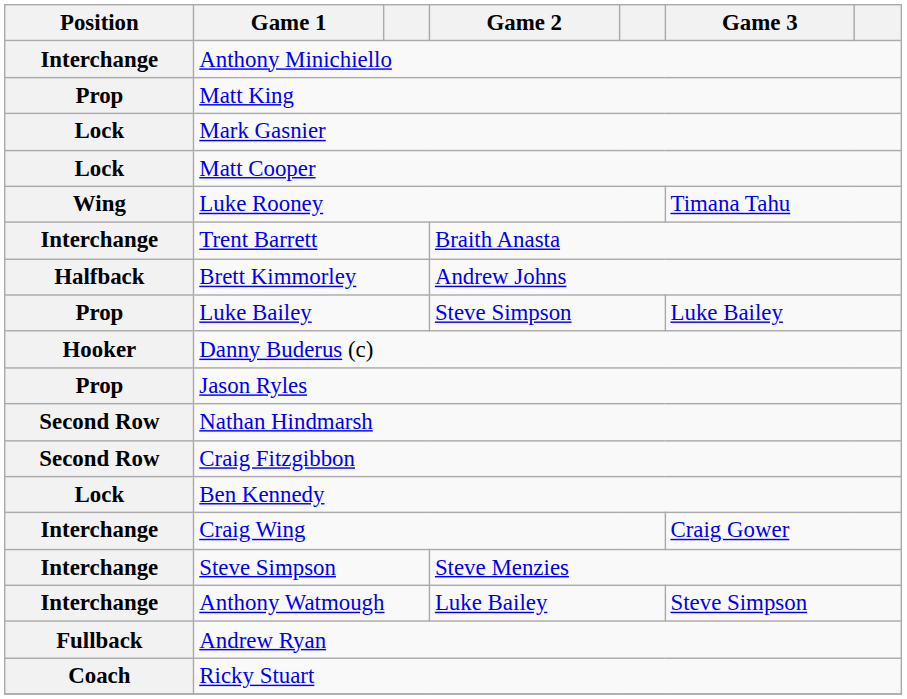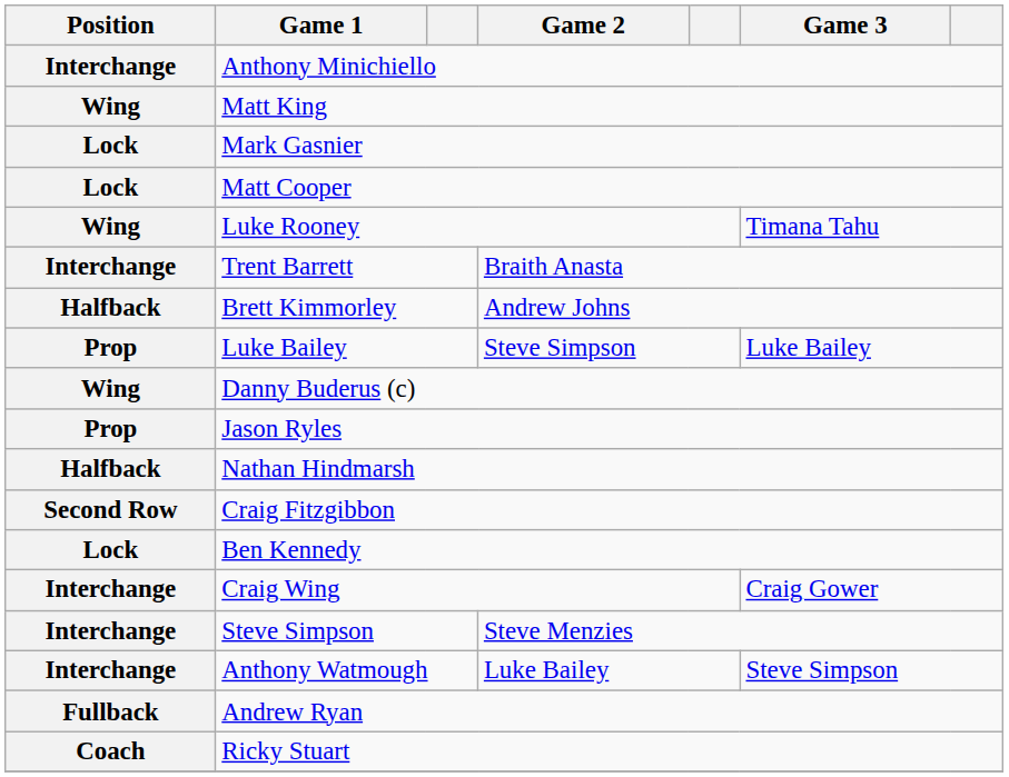 <table class="wikitable">
 <tr>
 <th width="125">Position</th>
 <th width="125">Game 1</th>
 <th width="25"></th>
 <th width="125">Game 2</th>
 <th width="25"></th>
 <th width="125">Game 3</th>
 <th width="25"></th>
 </tr>
 <tr>
 <th>Interchange</th>
 <td colspan="6"> <a href='#'>Anthony Minichiello</a></td>
 </tr>
 <tr>
-<th>Prop</th>
+<th>Wing</th>
 <td colspan="6"> <a href='#'>Matt King</a></td>
 </tr>
 <tr>
 <th>Lock</th>
 <td colspan="6"> <a href='#'>Mark Gasnier</a></td>
 </tr>
 <tr>
 <th>Lock</th>
 <td colspan="6"> <a href='#'>Matt Cooper</a></td>
 </tr>
 <tr>
 <th>Wing</th>
 <td colspan="4"> <a href='#'>Luke Rooney</a></td>
 <td colspan="2"> <a href='#'>Timana Tahu</a></td>
 </tr>
 <tr>
 <th>Interchange</th>
 <td colspan="2"> <a href='#'>Trent Barrett</a></td>
 <td colspan="4"> <a href='#'>Braith Anasta</a></td>
 </tr>
 <tr>
 <th>Halfback</th>
 <td colspan="2"> <a href='#'>Brett Kimmorley</a></td>
 <td colspan="4"> <a href='#'>Andrew Johns</a></td>
 </tr>
 <tr>
 <th>Prop</th>
 <td colspan="2"> <a href='#'>Luke Bailey</a></td>
 <td colspan="2"> <a href='#'>Steve Simpson</a></td>
 <td colspan="2"> <a href='#'>Luke Bailey</a></td>
 </tr>
 <tr>
-<th>Hooker</th>
+<th>Wing</th>
 <td colspan="6"> <a href='#'>Danny Buderus</a> (c)</td>
 </tr>
 <tr>
 <th>Prop</th>
 <td colspan="6"> <a href='#'>Jason Ryles</a></td>
 </tr>
 <tr>
-<th>Second Row</th>
+<th>Halfback</th>
 <td colspan="6"> <a href='#'>Nathan Hindmarsh</a></td>
 </tr>
 <tr>
 <th>Second Row</th>
 <td colspan="6"> <a href='#'>Craig Fitzgibbon</a></td>
 </tr>
 <tr>
 <th>Lock</th>
 <td colspan="6"> <a href='#'>Ben Kennedy</a></td>
 </tr>
 <tr>
 <th>Interchange</th>
 <td colspan="4"> <a href='#'>Craig Wing</a></td>
 <td colspan="2"> <a href='#'>Craig Gower</a></td>
 </tr>
 <tr>
 <th>Interchange</th>
 <td colspan="2"> <a href='#'>Steve Simpson</a></td>
 <td colspan="4"> <a href='#'>Steve Menzies</a></td>
 </tr>
 <tr>
 <th>Interchange</th>
 <td colspan="2"> <a href='#'>Anthony Watmough</a></td>
 <td colspan="2"> <a href='#'>Luke Bailey</a></td>
 <td colspan="2"> <a href='#'>Steve Simpson</a></td>
 </tr>
 <tr>
 <th>Fullback</th>
 <td colspan="6"> <a href='#'>Andrew Ryan</a></td>
 </tr>
 <tr>
 <th>Coach</th>
 <td colspan="6"> <a href='#'>Ricky Stuart</a></td>
 </tr>
 <tr>
 </tr>
 </table>
